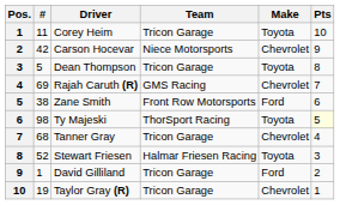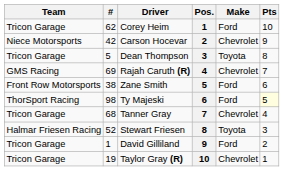 <table class="wikitable" style="font-size:95%">
 <tr>
-<th>Pos.</th>
+<th>Team</th>
 <th>#</th>
 <th>Driver</th>
-<th>Team</th>
+<th>Pos.</th>
 <th>Make</th>
 <th>Pts</th>
 </tr>
 <tr>
+<td>Tricon Garage</td>
+<td>62</td>
+<td>Corey Heim</td>
 <th>1</th>
-<td>11</td>
-<td>Corey Heim</td>
-<td>Tricon Garage</td>
-<td>Toyota</td>
+<td>Ford</td>
 <td>10</td>
 </tr>
 <tr>
-<th>2</th>
+<td>Niece Motorsports</td>
 <td>42</td>
 <td>Carson Hocevar</td>
-<td>Niece Motorsports</td>
+<th>2</th>
 <td>Chevrolet</td>
 <td>9</td>
 </tr>
 <tr>
-<th>3</th>
+<td>Tricon Garage</td>
 <td>5</td>
 <td>Dean Thompson</td>
-<td>Tricon Garage</td>
+<th>3</th>
 <td>Toyota</td>
 <td>8</td>
 </tr>
 <tr>
-<th>4</th>
+<td>GMS Racing</td>
 <td>69</td>
 <td>Rajah Caruth <strong>(R)</strong></td>
-<td>GMS Racing</td>
+<th>4</th>
 <td>Chevrolet</td>
 <td>7</td>
 </tr>
 <tr>
-<th>5</th>
+<td>Front Row Motorsports</td>
 <td>38</td>
 <td>Zane Smith</td>
-<td>Front Row Motorsports</td>
+<th>5</th>
 <td>Ford</td>
 <td>6</td>
 </tr>
 <tr>
-<th>6</th>
+<td>ThorSport Racing</td>
 <td>98</td>
 <td>Ty Majeski</td>
-<td>ThorSport Racing</td>
-<td>Toyota</td>
+<th>6</th>
+<td>Ford</td>
 <td style="background: lightyellow;">5</td>
 </tr>
 <tr>
-<th>7</th>
+<td>Tricon Garage</td>
 <td>68</td>
 <td>Tanner Gray</td>
-<td>Tricon Garage</td>
+<th>7</th>
 <td>Chevrolet</td>
 <td>4</td>
 </tr>
 <tr>
-<th>8</th>
+<td>Halmar Friesen Racing</td>
 <td>52</td>
 <td>Stewart Friesen</td>
-<td>Halmar Friesen Racing</td>
+<th>8</th>
 <td>Toyota</td>
 <td>3</td>
 </tr>
 <tr>
-<th>9</th>
+<td>Tricon Garage</td>
 <td>1</td>
 <td>David Gilliland</td>
-<td>Tricon Garage</td>
+<th>9</th>
 <td>Ford</td>
 <td>2</td>
 </tr>
 <tr>
-<th>10</th>
+<td>Tricon Garage</td>
 <td>19</td>
 <td>Taylor Gray <strong>(R)</strong></td>
-<td>Tricon Garage</td>
+<th>10</th>
 <td>Chevrolet</td>
 <td>1</td>
 </tr>
 </table>
